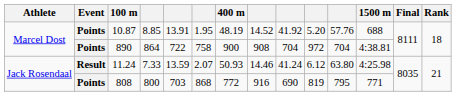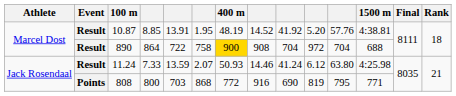 <table class="wikitable" style="font-size:90%">
 <tr align=center>
 <th>Athlete</th>
 <th>Event</th>
 <th>100 m</th>
 <th></th>
 <th></th>
 <th></th>
 <th>400 m</th>
 <th></th>
 <th></th>
 <th></th>
 <th></th>
 <th>1500 m</th>
 <th>Final</th>
 <th>Rank</th>
 </tr>
 <tr align=center>
 <td rowspan=2><a href='#'>Marcel Dost</a></td>
-<th>Points</th>
+<th>Result</th>
 <td>10.87</td>
 <td>8.85</td>
 <td>13.91</td>
 <td>1.95</td>
 <td>48.19</td>
 <td>14.52</td>
 <td>41.92</td>
 <td>5.20</td>
 <td>57.76</td>
-<td>688</td>
+<td>4:38.81</td>
 <td rowspan=2>8111</td>
 <td rowspan=2>18</td>
 </tr>
 <tr align=center>
-<th>Points</th>
+<th>Result</th>
 <td>890</td>
 <td>864</td>
 <td>722</td>
 <td>758</td>
-<td>900</td>
+<td style="background: gold;">900</td>
 <td>908</td>
 <td>704</td>
 <td>972</td>
 <td>704</td>
-<td>4:38.81</td>
+<td>688</td>
 </tr>
 <tr align=center>
 <td rowspan=2><a href='#'>Jack Rosendaal</a></td>
 <th>Result</th>
 <td>11.24</td>
 <td>7.33</td>
 <td>13.59</td>
 <td>2.07</td>
 <td>50.93</td>
 <td>14.46</td>
 <td>41.24</td>
 <td>6.12</td>
 <td>63.80</td>
 <td>4:25.98</td>
 <td rowspan=2>8035</td>
 <td rowspan=2>21</td>
 </tr>
 <tr align=center>
 <th>Points</th>
 <td>808</td>
 <td>800</td>
 <td>703</td>
 <td>868</td>
 <td>772</td>
 <td>916</td>
 <td>690</td>
 <td>819</td>
 <td>795</td>
 <td>771</td>
 </tr>
 </table>
